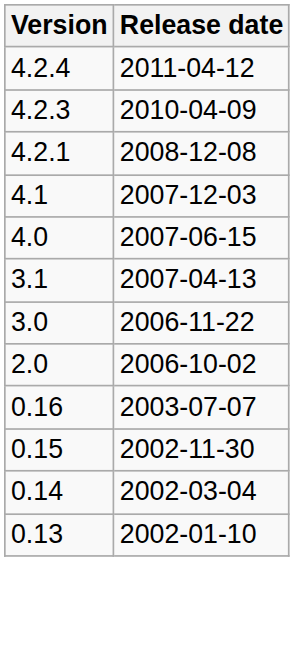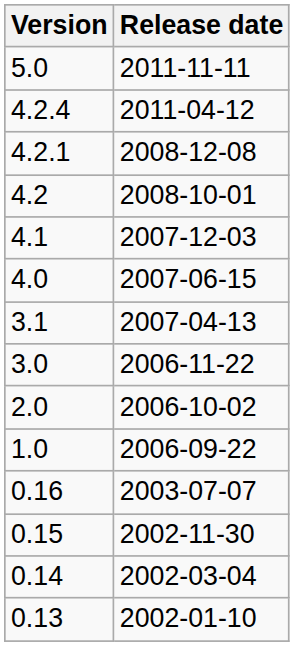 <table class=wikitable>
 <tr>
 <th>Version</th>
 <th>Release date</th>
 </tr>
 <tr>
+<td>5.0</td>
+<td>2011-11-11</td>
+</tr>
+<tr>
 <td>4.2.4</td>
 <td>2011-04-12</td>
 </tr>
 <tr>
-<td>4.2.3</td>
-<td>2010-04-09</td>
+<td>4.2.1</td>
+<td>2008-12-08</td>
 </tr>
 <tr>
-<td>4.2.1</td>
-<td>2008-12-08</td>
+<td>4.2</td>
+<td>2008-10-01</td>
 </tr>
 <tr>
 <td>4.1</td>
 <td>2007-12-03</td>
 </tr>
 <tr>
 <td>4.0</td>
 <td>2007-06-15</td>
 </tr>
 <tr>
 <td>3.1</td>
 <td>2007-04-13</td>
 </tr>
 <tr>
 <td>3.0</td>
 <td>2006-11-22</td>
 </tr>
 <tr>
 <td>2.0</td>
 <td>2006-10-02</td>
 </tr>
 <tr>
+<td>1.0</td>
+<td>2006-09-22</td>
+</tr>
+<tr>
 <td>0.16</td>
 <td>2003-07-07</td>
 </tr>
 <tr>
 <td>0.15</td>
 <td>2002-11-30</td>
 </tr>
 <tr>
 <td>0.14</td>
 <td>2002-03-04</td>
 </tr>
 <tr>
 <td>0.13</td>
 <td>2002-01-10</td>
 </tr>
 </table>
